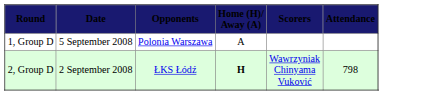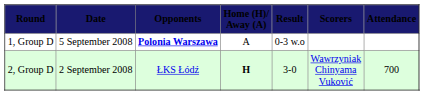 <table border="2" cellpadding="4" style="border-collapse:collapse; text-align:center;">
 <tr style="background:#191970;">
 <th><strong><span>Round</span></strong></th>
 <th><strong><span>Date</span></strong></th>
 <th><strong><span>Opponents</span></strong></th>
 <th><strong><span>Home (H)/<br> Away (A)</span></strong></th>
+<th><strong><span>Result</span></strong></th>
 <th><strong><span>Scorers</span></strong></th>
 <th><strong><span>Attendance</span></strong></th>
 </tr>
 <tr bgcolor="#ffffff">
 <td>1, Group D</td>
 <td>5 September 2008</td>
-<td><a href='#'>Polonia Warszawa</a></td>
+<td><strong><a href='#'>Polonia Warszawa</a></strong></td>
 <td>A</td>
+<td>0-3 w.o</td>
 <td></td>
 <td></td>
 </tr>
 <tr bgcolor="#ddffdd">
 <td>2, Group D</td>
 <td>2 September 2008</td>
 <td><a href='#'>ŁKS Łódź</a></td>
 <td><strong>H</strong></td>
+<td>3-0</td>
 <td><a href='#'>Wawrzyniak</a> <br> <a href='#'>Chinyama</a> <br> <a href='#'>Vuković</a></td>
-<td>798</td>
+<td>700</td>
 </tr>
 </table>
